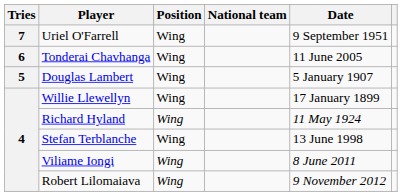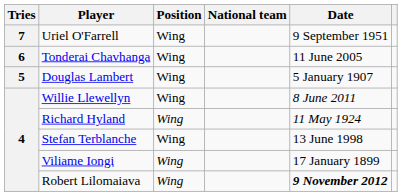 <table class="wikitable sortable">
 <tr>
 <th>Tries</th>
 <th>Player</th>
 <th>Position</th>
 <th>National team</th>
 <th>Date</th>
 <th></th>
 </tr>
 <tr>
 <th>7</th>
 <td>Uriel O'Farrell</td>
 <td>Wing</td>
 <td></td>
 <td>9 September 1951</td>
 <td></td>
 </tr>
 <tr>
 <th>6</th>
 <td><a href='#'>Tonderai Chavhanga</a></td>
 <td>Wing</td>
 <td></td>
 <td>11 June 2005</td>
 <td></td>
 </tr>
 <tr>
 <th>5</th>
 <td><a href='#'>Douglas Lambert</a></td>
 <td>Wing</td>
 <td></td>
 <td>5 January 1907</td>
 <td></td>
 </tr>
 <tr>
 <th rowspan=5>4</th>
 <td><a href='#'>Willie Llewellyn</a></td>
 <td>Wing</td>
 <td></td>
-<td>17 January 1899</td>
+<td><em>8 June 2011</em></td>
 <td></td>
 </tr>
 <tr>
 <td><a href='#'>Richard Hyland</a></td>
 <td><em>Wing</em></td>
 <td><em></em></td>
 <td><em>11 May 1924</em></td>
 <td><em></em></td>
 </tr>
 <tr>
 <td><a href='#'>Stefan Terblanche</a></td>
 <td>Wing</td>
 <td></td>
 <td>13 June 1998</td>
 <td></td>
 </tr>
 <tr>
 <td><a href='#'>Viliame Iongi</a></td>
 <td><em>Wing</em></td>
 <td><em></em></td>
-<td><em>8 June 2011</em></td>
+<td>17 January 1899</td>
 <td><em></em></td>
 </tr>
 <tr>
 <td>Robert Lilomaiava</td>
 <td><em>Wing</em></td>
 <td><em></em></td>
-<td><em>9 November 2012</em></td>
+<td><strong><em>9 November 2012</em></strong></td>
 <td><em></em></td>
 </tr>
 </table>
